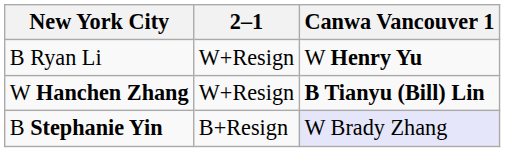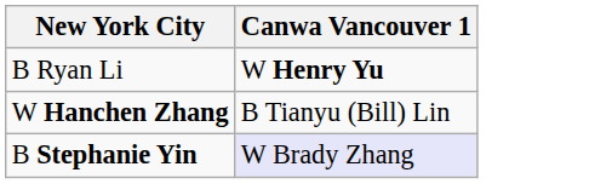 <table class="wikitable">
 <tr>
 <th>New York City</th>
-<th>2–1</th>
 <th>Canwa Vancouver 1</th>
 </tr>
 <tr>
 <td>B Ryan Li</td>
-<td>W+Resign</td>
 <td>W <strong>Henry Yu</strong></td>
 </tr>
 <tr>
 <td>W <strong>Hanchen Zhang</strong></td>
-<td>W+Resign</td>
-<td><strong>B Tianyu (Bill) Lin</strong></td>
+<td>B Tianyu (Bill) Lin</td>
 </tr>
 <tr>
 <td>B <strong>Stephanie Yin</strong></td>
-<td>B+Resign</td>
 <td style="background: lavender;">W Brady Zhang</td>
 </tr>
 </table>
